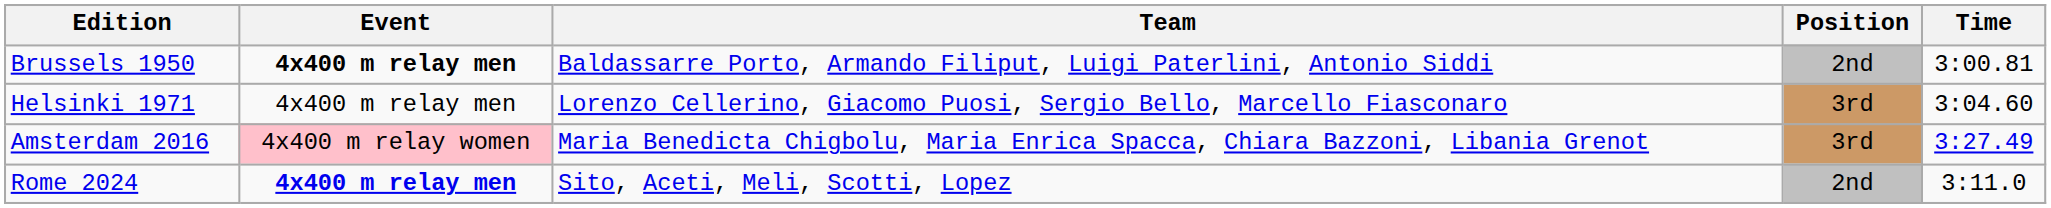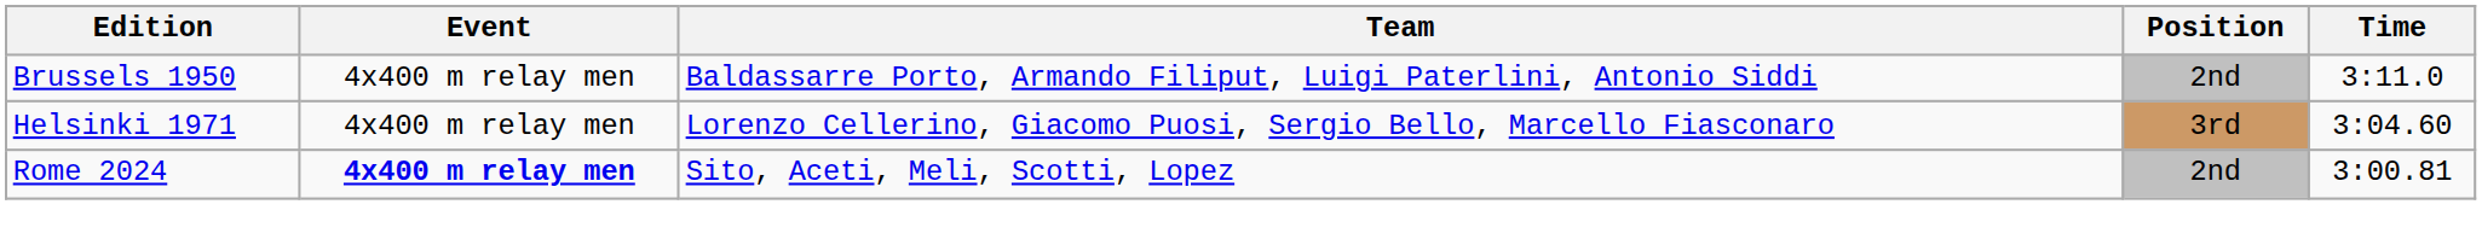 <table class="wikitable" width=80% style="font-size:90%; text-align:center;">
 <tr>
 <th>Edition</th>
 <th>Event</th>
 <th>Team</th>
 <th>Position</th>
 <th>Time</th>
 </tr>
 <tr>
 <td align=left> <a href='#'>Brussels 1950</a></td>
-<td><strong>4x400 m relay men</strong></td>
+<td>4x400 m relay men</td>
 <td align=left><a href='#'>Baldassarre Porto</a>, <a href='#'>Armando Filiput</a>, <a href='#'>Luigi Paterlini</a>, <a href='#'>Antonio Siddi</a></td>
 <td bgcolor=silver>2nd</td>
-<td>3:00.81</td>
+<td>3:11.0</td>
 </tr>
 <tr>
 <td align=left> <a href='#'>Helsinki 1971</a></td>
 <td>4x400 m relay men</td>
 <td align=left><a href='#'>Lorenzo Cellerino</a>, <a href='#'>Giacomo Puosi</a>, <a href='#'>Sergio Bello</a>, <a href='#'>Marcello Fiasconaro</a></td>
 <td bgcolor=cc9966>3rd</td>
 <td>3:04.60</td>
 </tr>
 <tr>
-<td align=left> <a href='#'>Amsterdam 2016</a></td>
-<td bgcolor=pink>4x400 m relay women</td>
-<td align=left><a href='#'>Maria Benedicta Chigbolu</a>, <a href='#'>Maria Enrica Spacca</a>, <a href='#'>Chiara Bazzoni</a>, <a href='#'>Libania Grenot</a></td>
-<td bgcolor=cc9966>3rd</td>
-<td><a href='#'>3:27.49</a></td>
-</tr>
-<tr>
 <td align=left> <a href='#'>Rome 2024</a></td>
 <td><strong><a href='#'>4x400 m relay men</a></strong></td>
 <td align=left><a href='#'>Sito</a>, <a href='#'>Aceti</a>, <a href='#'>Meli</a>, <a href='#'>Scotti</a>, <a href='#'>Lopez</a></td>
 <td bgcolor=silver>2nd</td>
-<td>3:11.0</td>
+<td>3:00.81</td>
 </tr>
 </table>
